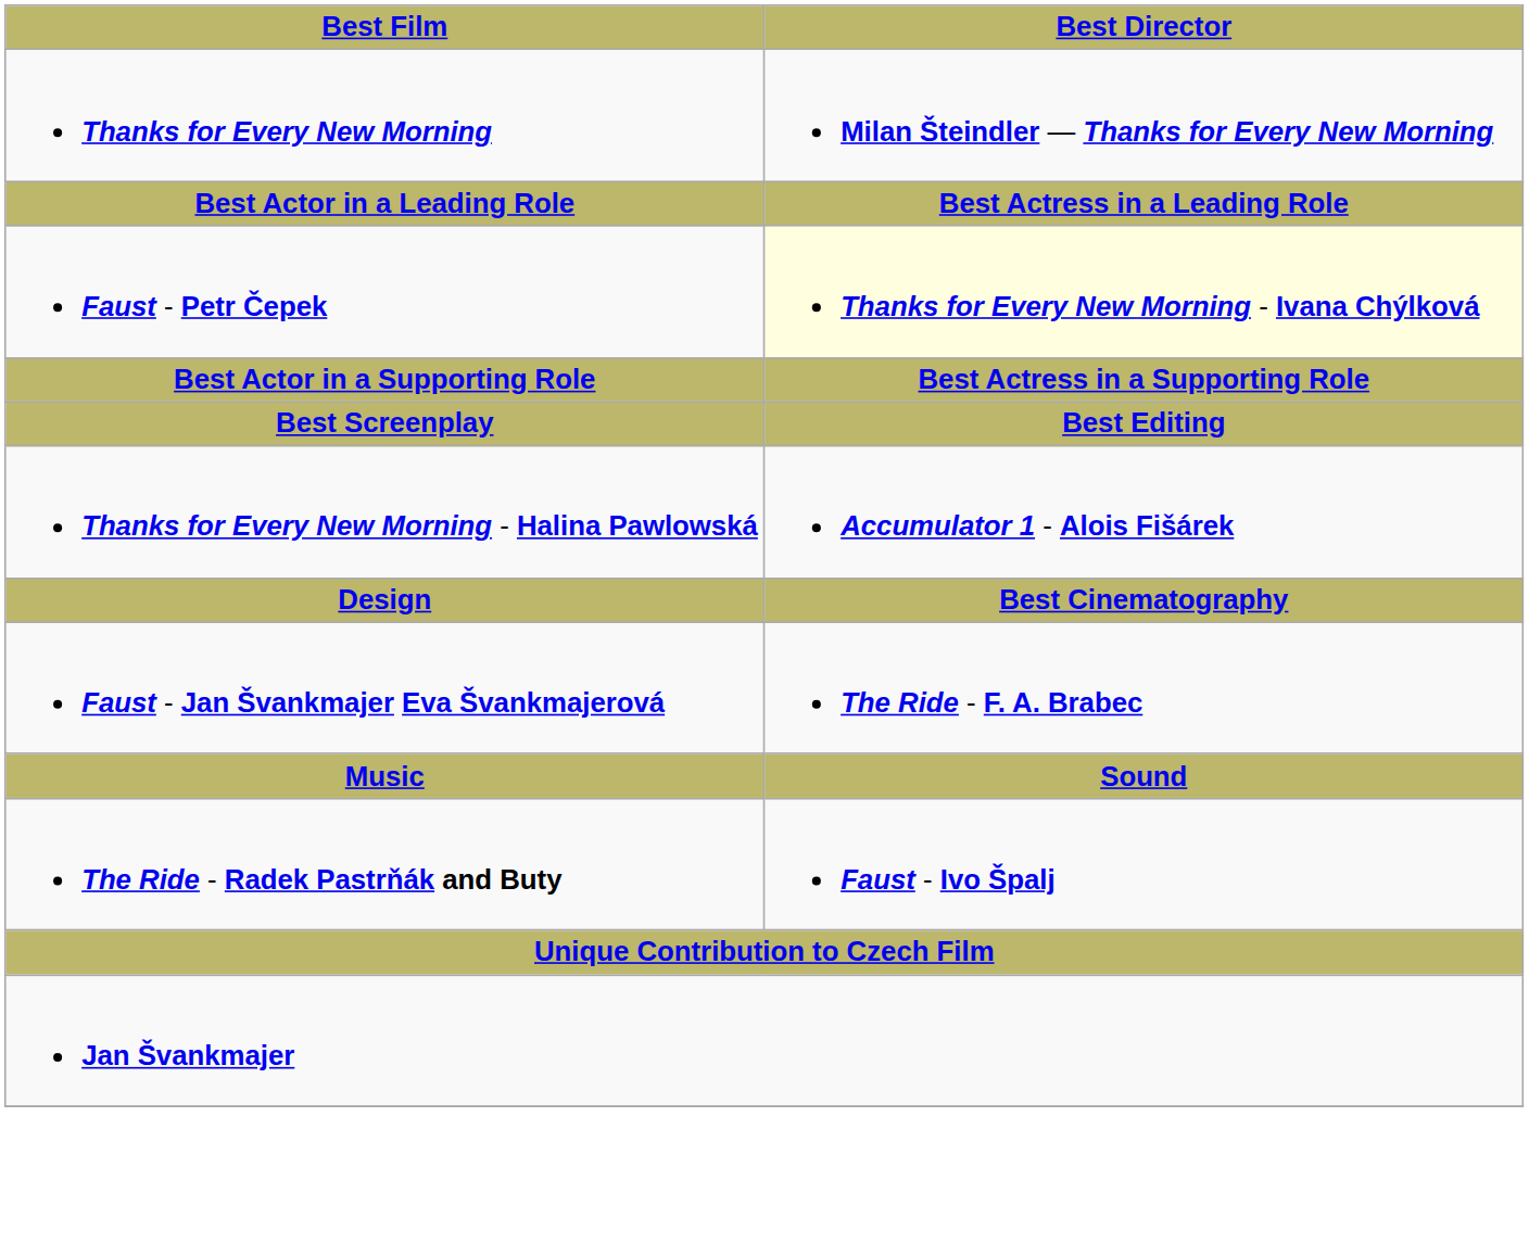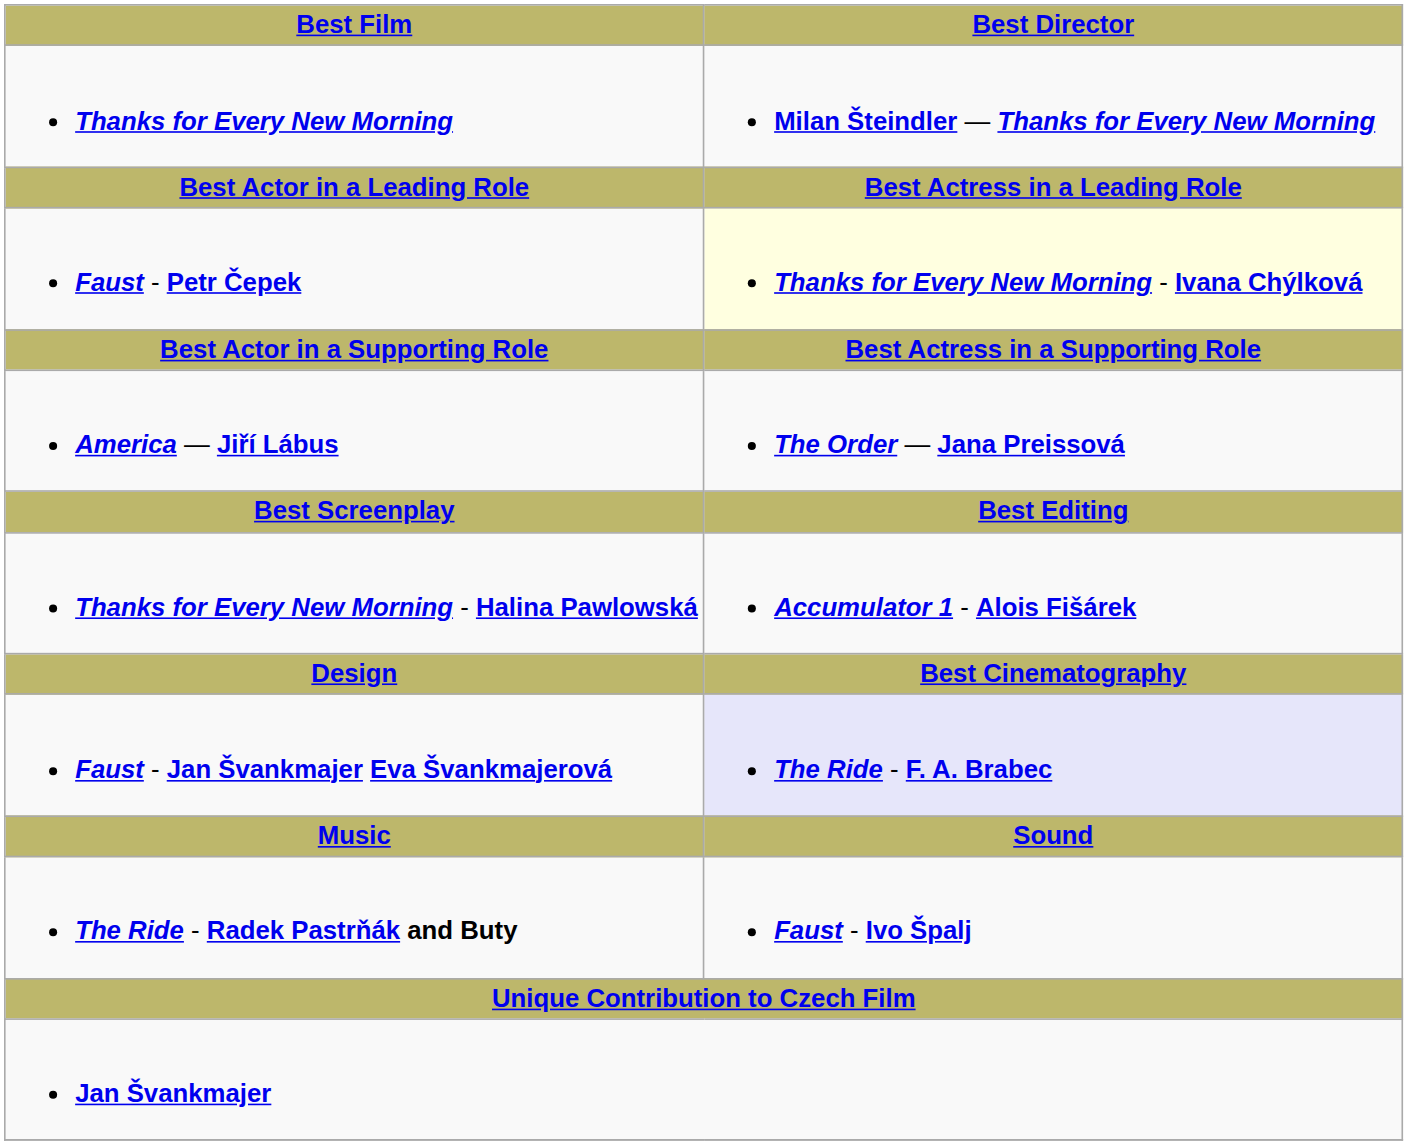 <table class=wikitable>
 <tr>
 <th style="background:#BDB76B; width: 50%"><a href='#'>Best Film</a></th>
 <th style="background:#BDB76B; width: 50%"><a href='#'>Best Director</a></th>
 </tr>
 <tr>
 <td valign="top"><br><ul><li><strong><em><a href='#'>Thanks for Every New Morning</a></em></strong></li></ul></td>
 <td valign="top"><br><ul><li><strong><a href='#'>Milan Šteindler</a></strong> — <strong><em><a href='#'>Thanks for Every New Morning</a></em></strong></li></ul></td>
 </tr>
 <tr>
 <th style="background:#BDB76B;"><a href='#'>Best Actor in a Leading Role</a></th>
 <th style="background:#BDB76B;"><a href='#'>Best Actress in a Leading Role</a></th>
 </tr>
 <tr>
 <td valign="top"><br><ul><li><strong><em><a href='#'>Faust</a></em></strong> - <strong><a href='#'>Petr Čepek</a></strong></li></ul></td>
 <td valign="top" style="background: lightyellow;"><br><ul><li><strong><em><a href='#'>Thanks for Every New Morning</a></em></strong> - <strong><a href='#'>Ivana Chýlková</a></strong></li></ul></td>
 </tr>
 <tr>
 <th style="background:#BDB76B;"><a href='#'>Best Actor in a Supporting Role</a></th>
 <th style="background:#BDB76B;"><a href='#'>Best Actress in a Supporting Role</a></th>
 </tr>
 <tr>
+<td valign="top"><br><ul><li><strong><em><a href='#'>America</a></em></strong> — <strong><a href='#'>Jiří Lábus</a></strong></li></ul></td>
+<td valign="top"><br><ul><li><strong><em><a href='#'>The Order</a></em></strong> — <strong><a href='#'>Jana Preissová</a></strong></li></ul></td>
+</tr>
+<tr>
 <th style="background:#BDB76B;"><a href='#'>Best Screenplay</a></th>
 <th style="background:#BDB76B;"><a href='#'>Best Editing</a></th>
 </tr>
 <tr>
 <td valign="top"><br><ul><li><strong><em><a href='#'>Thanks for Every New Morning</a></em></strong> - <strong><a href='#'>Halina Pawlowská</a></strong></li></ul></td>
 <td valign="top"><br><ul><li><strong><em><a href='#'>Accumulator 1</a></em></strong> - <strong><a href='#'>Alois Fišárek</a></strong></li></ul></td>
 </tr>
 <tr>
 <th style="background:#BDB76B;"><a href='#'>Design</a></th>
 <th style="background:#BDB76B;"><a href='#'>Best Cinematography</a></th>
 </tr>
 <tr>
 <td valign="top"><br><ul><li><strong><em><a href='#'>Faust</a></em></strong> - <strong><a href='#'>Jan Švankmajer</a>  <a href='#'>Eva Švankmajerová</a></strong></li></ul></td>
-<td valign="top"><br><ul><li><strong><em><a href='#'>The Ride</a></em></strong> - <strong><a href='#'>F. A. Brabec</a></strong></li></ul></td>
+<td valign="top" style="background: lavender;"><br><ul><li><strong><em><a href='#'>The Ride</a></em></strong> - <strong><a href='#'>F. A. Brabec</a></strong></li></ul></td>
 </tr>
 <tr>
 <th style="background:#BDB76B;"><a href='#'>Music</a></th>
 <th style="background:#BDB76B;"><a href='#'>Sound</a></th>
 </tr>
 <tr>
 <td valign="top"><br><ul><li><strong><em><a href='#'>The Ride</a></em></strong> - <strong><a href='#'>Radek Pastrňák</a> and Buty</strong></li></ul></td>
 <td valign="top"><br><ul><li><strong><em><a href='#'>Faust</a></em></strong> - <strong><a href='#'>Ivo Špalj</a></strong></li></ul></td>
 </tr>
 <tr>
 <th style="background:#BDB76B;" colspan="2"><a href='#'>Unique Contribution to Czech Film</a></th>
 </tr>
 <tr>
 <td valign="top" colspan="2"><br><ul><li><strong><a href='#'>Jan Švankmajer</a></strong></li></ul></td>
 </tr>
 <tr>
 </tr>
 </table>
